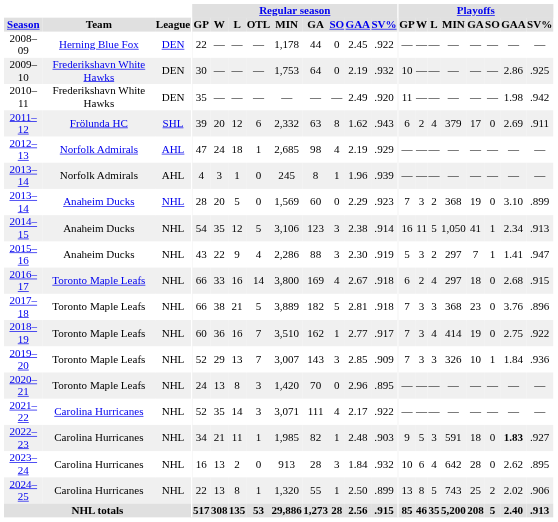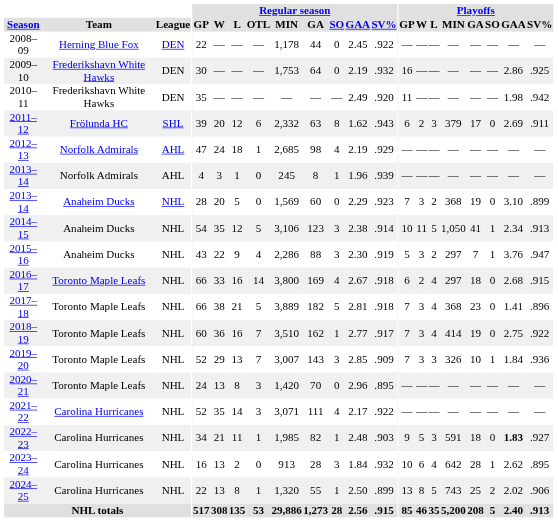 <table border="0" cellpadding="1" cellspacing="0" style="text-align:center; width:90%;">
 <tr bgcolor="#e0e0e0">
 <th colspan="3" bgcolor="#ffffff"></th>
 <th rowspan="99" bgcolor="#ffffff"></th>
 <th colspan="9" bgcolor="#e0e0e0"><a href='#'>Regular season</a></th>
 <th rowspan="99" bgcolor="#ffffff"></th>
 <th colspan="8" bgcolor="#e0e0e0"><a href='#'>Playoffs</a></th>
 </tr>
 <tr bgcolor="#e0e0e0">
 <th><a href='#'>Season</a></th>
 <th>Team</th>
 <th>League</th>
 <th>GP</th>
 <th>W</th>
 <th>L</th>
 <th>OTL</th>
 <th>MIN</th>
 <th>GA</th>
 <th><a href='#'>SO</a></th>
 <th><a href='#'>GAA</a></th>
 <th><a href='#'>SV%</a></th>
 <th>GP</th>
 <th>W</th>
 <th>L</th>
 <th>MIN</th>
 <th>GA</th>
 <th>SO</th>
 <th>GAA</th>
 <th>SV%</th>
 </tr>
 <tr>
 <td>2008–09</td>
 <td><a href='#'>Herning Blue Fox</a></td>
 <td><a href='#'>DEN</a></td>
 <td>22</td>
 <td>—</td>
 <td>—</td>
 <td>—</td>
 <td>1,178</td>
 <td>44</td>
 <td>0</td>
 <td>2.45</td>
 <td>.922</td>
 <td>—</td>
 <td>—</td>
 <td>—</td>
 <td>—</td>
 <td>—</td>
 <td>—</td>
 <td>—</td>
 <td>—</td>
 </tr>
 <tr bgcolor="#f0f0f0">
 <td>2009–10</td>
 <td><a href='#'>Frederikshavn White Hawks</a></td>
 <td>DEN</td>
 <td>30</td>
 <td>—</td>
 <td>—</td>
 <td>—</td>
 <td>1,753</td>
 <td>64</td>
 <td>0</td>
 <td>2.19</td>
 <td>.932</td>
-<td>10</td>
+<td>16</td>
 <td>—</td>
 <td>—</td>
 <td>—</td>
 <td>—</td>
 <td>—</td>
 <td>2.86</td>
 <td>.925</td>
 </tr>
 <tr>
 <td>2010–11</td>
 <td>Frederikshavn White Hawks</td>
 <td>DEN</td>
 <td>35</td>
 <td>—</td>
 <td>—</td>
 <td>—</td>
 <td>—</td>
 <td>—</td>
 <td>—</td>
 <td>2.49</td>
 <td>.920</td>
 <td>11</td>
 <td>—</td>
 <td>—</td>
 <td>—</td>
 <td>—</td>
 <td>—</td>
 <td>1.98</td>
 <td>.942</td>
 </tr>
 <tr bgcolor="#f0f0f0">
 <td><a href='#'>2011–12</a></td>
 <td><a href='#'>Frölunda HC</a></td>
 <td><a href='#'>SHL</a></td>
 <td>39</td>
 <td>20</td>
 <td>12</td>
 <td>6</td>
 <td>2,332</td>
 <td>63</td>
 <td>8</td>
 <td>1.62</td>
 <td>.943</td>
 <td>6</td>
 <td>2</td>
-<td>4</td>
+<td>3</td>
 <td>379</td>
 <td>17</td>
 <td>0</td>
 <td>2.69</td>
 <td>.911</td>
 </tr>
 <tr>
 <td><a href='#'>2012–13</a></td>
 <td><a href='#'>Norfolk Admirals</a></td>
 <td><a href='#'>AHL</a></td>
 <td>47</td>
 <td>24</td>
 <td>18</td>
 <td>1</td>
 <td>2,685</td>
 <td>98</td>
 <td>4</td>
 <td>2.19</td>
 <td>.929</td>
 <td>—</td>
 <td>—</td>
 <td>—</td>
 <td>—</td>
 <td>—</td>
 <td>—</td>
 <td>—</td>
 <td>—</td>
 </tr>
 <tr bgcolor="#f0f0f0">
 <td><a href='#'>2013–14</a></td>
 <td>Norfolk Admirals</td>
 <td>AHL</td>
 <td>4</td>
 <td>3</td>
 <td>1</td>
 <td>0</td>
 <td>245</td>
 <td>8</td>
 <td>1</td>
 <td>1.96</td>
 <td>.939</td>
 <td>—</td>
 <td>—</td>
 <td>—</td>
 <td>—</td>
 <td>—</td>
 <td>—</td>
 <td>—</td>
 <td>—</td>
 </tr>
 <tr>
 <td><a href='#'>2013–14</a></td>
 <td><a href='#'>Anaheim Ducks</a></td>
 <td><a href='#'>NHL</a></td>
 <td>28</td>
 <td>20</td>
 <td>5</td>
 <td>0</td>
 <td>1,569</td>
 <td>60</td>
 <td>0</td>
 <td>2.29</td>
 <td>.923</td>
 <td>7</td>
 <td>3</td>
 <td>2</td>
 <td>368</td>
 <td>19</td>
 <td>0</td>
 <td>3.10</td>
 <td>.899</td>
 </tr>
 <tr bgcolor="#f0f0f0">
 <td><a href='#'>2014–15</a></td>
 <td>Anaheim Ducks</td>
 <td>NHL</td>
 <td>54</td>
 <td>35</td>
 <td>12</td>
 <td>5</td>
 <td>3,106</td>
 <td>123</td>
 <td>3</td>
 <td>2.38</td>
 <td>.914</td>
-<td>16</td>
+<td>10</td>
 <td>11</td>
 <td>5</td>
 <td>1,050</td>
 <td>41</td>
 <td>1</td>
 <td>2.34</td>
 <td>.913</td>
 </tr>
 <tr>
 <td><a href='#'>2015–16</a></td>
 <td>Anaheim Ducks</td>
 <td>NHL</td>
 <td>43</td>
 <td>22</td>
 <td>9</td>
 <td>4</td>
 <td>2,286</td>
 <td>88</td>
 <td>3</td>
 <td>2.30</td>
 <td>.919</td>
 <td>5</td>
 <td>3</td>
 <td>2</td>
 <td>297</td>
 <td>7</td>
 <td>1</td>
-<td>1.41</td>
+<td>3.76</td>
 <td>.947</td>
 </tr>
 <tr bgcolor="#f0f0f0">
 <td><a href='#'>2016–17</a></td>
 <td><a href='#'>Toronto Maple Leafs</a></td>
 <td>NHL</td>
 <td>66</td>
 <td>33</td>
 <td>16</td>
 <td>14</td>
 <td>3,800</td>
 <td>169</td>
 <td>4</td>
 <td>2.67</td>
 <td>.918</td>
 <td>6</td>
 <td>2</td>
 <td>4</td>
 <td>297</td>
 <td>18</td>
 <td>0</td>
 <td>2.68</td>
 <td>.915</td>
 </tr>
 <tr>
 <td><a href='#'>2017–18</a></td>
 <td>Toronto Maple Leafs</td>
 <td>NHL</td>
 <td>66</td>
 <td>38</td>
 <td>21</td>
 <td>5</td>
 <td>3,889</td>
 <td>182</td>
 <td>5</td>
 <td>2.81</td>
 <td>.918</td>
 <td>7</td>
 <td>3</td>
-<td>3</td>
+<td>4</td>
 <td>368</td>
 <td>23</td>
 <td>0</td>
-<td>3.76</td>
+<td>1.41</td>
 <td>.896</td>
 </tr>
 <tr bgcolor="f0f0f0">
 <td><a href='#'>2018–19</a></td>
 <td>Toronto Maple Leafs</td>
 <td>NHL</td>
 <td>60</td>
 <td>36</td>
 <td>16</td>
 <td>7</td>
 <td>3,510</td>
 <td>162</td>
 <td>1</td>
 <td>2.77</td>
 <td>.917</td>
 <td>7</td>
 <td>3</td>
 <td>4</td>
 <td>414</td>
 <td>19</td>
 <td>0</td>
 <td>2.75</td>
 <td>.922</td>
 </tr>
 <tr>
 <td><a href='#'>2019–20</a></td>
 <td>Toronto Maple Leafs</td>
 <td>NHL</td>
 <td>52</td>
 <td>29</td>
 <td>13</td>
 <td>7</td>
 <td>3,007</td>
 <td>143</td>
 <td>3</td>
 <td>2.85</td>
 <td>.909</td>
 <td>7</td>
 <td>3</td>
 <td>3</td>
 <td>326</td>
 <td>10</td>
 <td>1</td>
 <td>1.84</td>
 <td>.936</td>
 </tr>
 <tr bgcolor="f0f0f0">
 <td><a href='#'>2020–21</a></td>
 <td>Toronto Maple Leafs</td>
 <td>NHL</td>
 <td>24</td>
 <td>13</td>
 <td>8</td>
 <td>3</td>
 <td>1,420</td>
 <td>70</td>
 <td>0</td>
 <td>2.96</td>
 <td>.895</td>
 <td>—</td>
 <td>—</td>
 <td>—</td>
 <td>—</td>
 <td>—</td>
 <td>—</td>
 <td>—</td>
 <td>—</td>
 </tr>
 <tr>
 <td><a href='#'>2021–22</a></td>
 <td><a href='#'>Carolina Hurricanes</a></td>
 <td>NHL</td>
 <td>52</td>
 <td>35</td>
 <td>14</td>
 <td>3</td>
 <td>3,071</td>
 <td>111</td>
 <td>4</td>
 <td>2.17</td>
 <td>.922</td>
 <td>—</td>
 <td>—</td>
 <td>—</td>
 <td>—</td>
 <td>—</td>
 <td>—</td>
 <td>—</td>
 <td>—</td>
 </tr>
 <tr bgcolor="f0f0f0">
 <td><a href='#'>2022–23</a></td>
 <td>Carolina Hurricanes</td>
 <td>NHL</td>
 <td>34</td>
 <td>21</td>
 <td>11</td>
 <td>1</td>
 <td>1,985</td>
 <td>82</td>
 <td>1</td>
 <td>2.48</td>
 <td>.903</td>
 <td>9</td>
 <td>5</td>
 <td>3</td>
 <td>591</td>
 <td>18</td>
 <td>0</td>
 <td><strong>1.83</strong></td>
 <td>.927</td>
 </tr>
 <tr>
 <td><a href='#'>2023–24</a></td>
 <td>Carolina Hurricanes</td>
 <td>NHL</td>
 <td>16</td>
 <td>13</td>
 <td>2</td>
 <td>0</td>
 <td>913</td>
 <td>28</td>
 <td>3</td>
 <td>1.84</td>
 <td>.932</td>
 <td>10</td>
 <td>6</td>
 <td>4</td>
 <td>642</td>
 <td>28</td>
-<td>0</td>
+<td>1</td>
 <td>2.62</td>
 <td>.895</td>
 </tr>
 <tr bgcolor="f0f0f0">
 <td><a href='#'>2024–25</a></td>
 <td>Carolina Hurricanes</td>
 <td>NHL</td>
 <td>22</td>
 <td>13</td>
 <td>8</td>
 <td>1</td>
 <td>1,320</td>
 <td>55</td>
 <td>1</td>
 <td>2.50</td>
 <td>.899</td>
 <td>13</td>
 <td>8</td>
 <td>5</td>
 <td>743</td>
 <td>25</td>
 <td>2</td>
 <td>2.02</td>
 <td>.906</td>
 </tr>
 <tr bgcolor="#e0e0e0">
 <th colspan="3">NHL totals</th>
 <th>517</th>
 <th>308</th>
 <th>135</th>
 <th>53</th>
 <th>29,886</th>
 <th>1,273</th>
 <th>28</th>
 <th>2.56</th>
 <th>.915</th>
 <th>85</th>
 <th>46</th>
 <th>35</th>
 <th>5,200</th>
 <th>208</th>
 <th>5</th>
 <th>2.40</th>
 <th>.913</th>
 </tr>
 </table>
